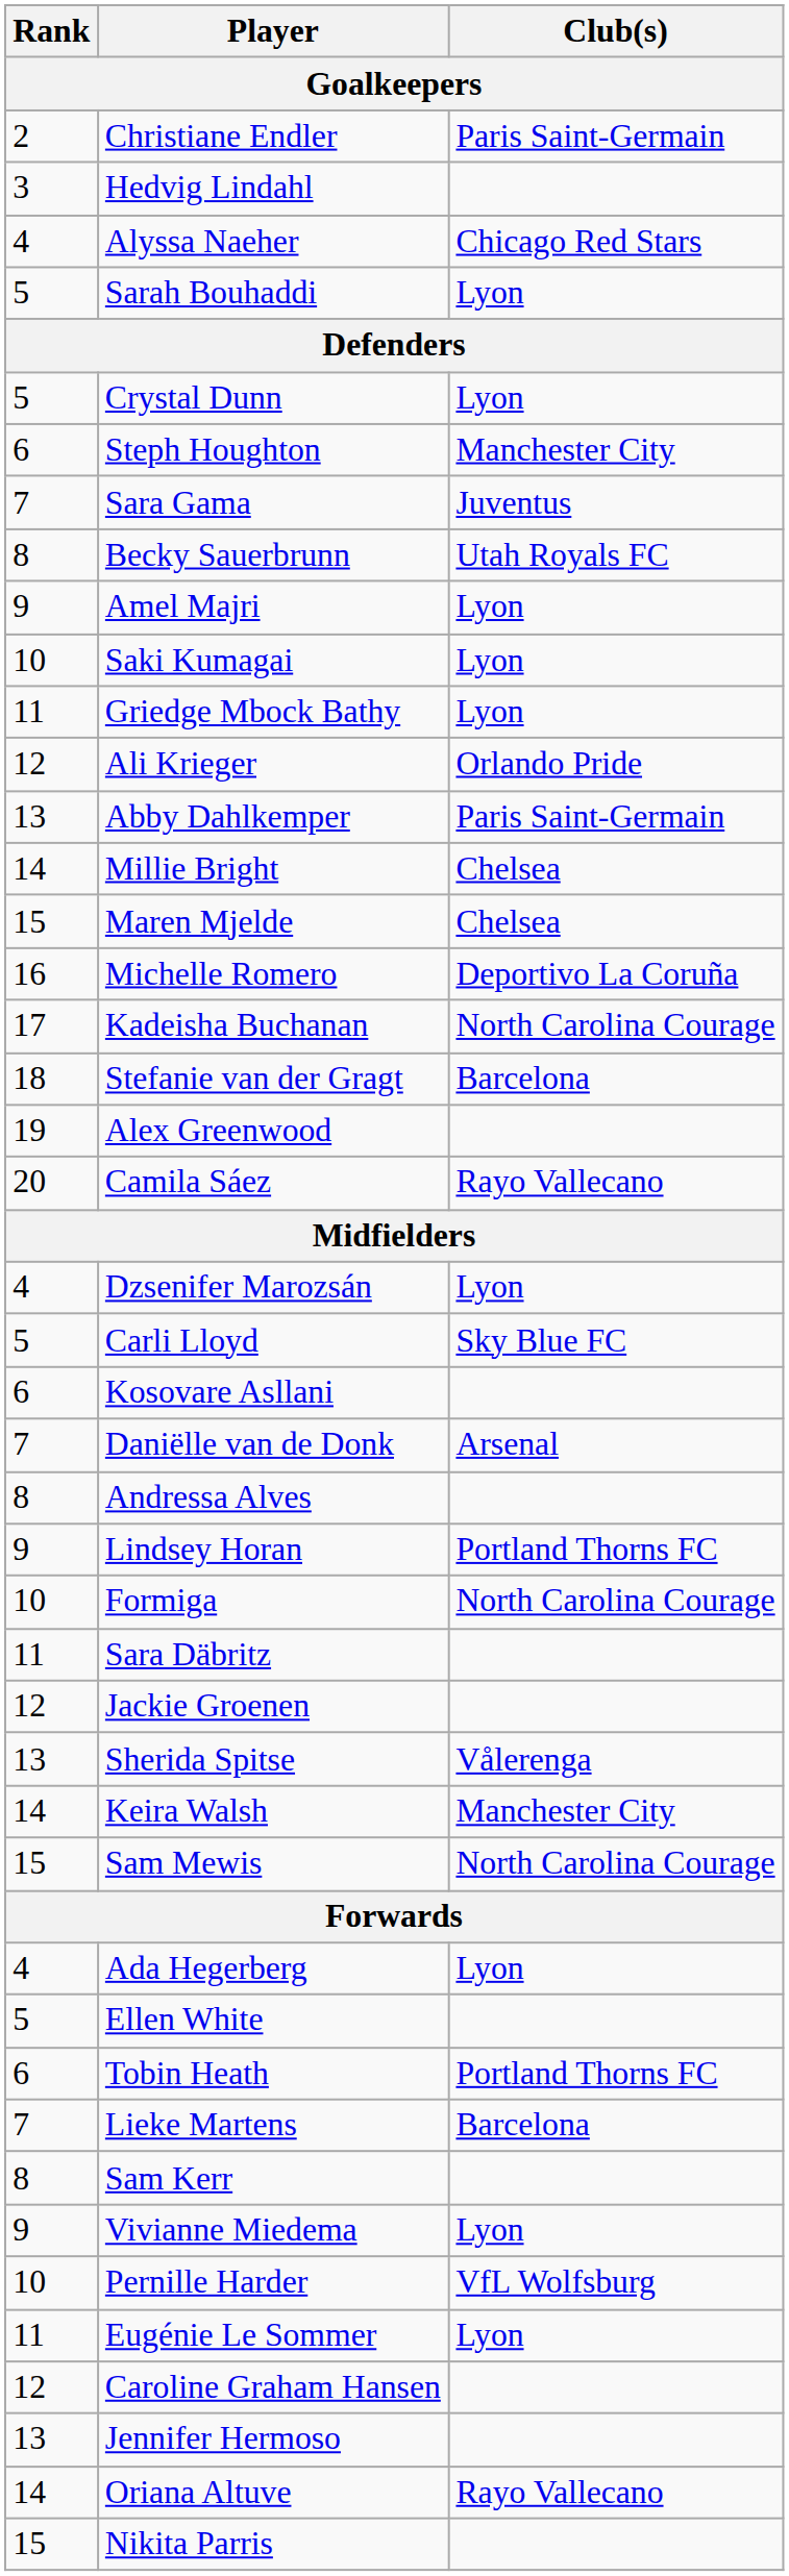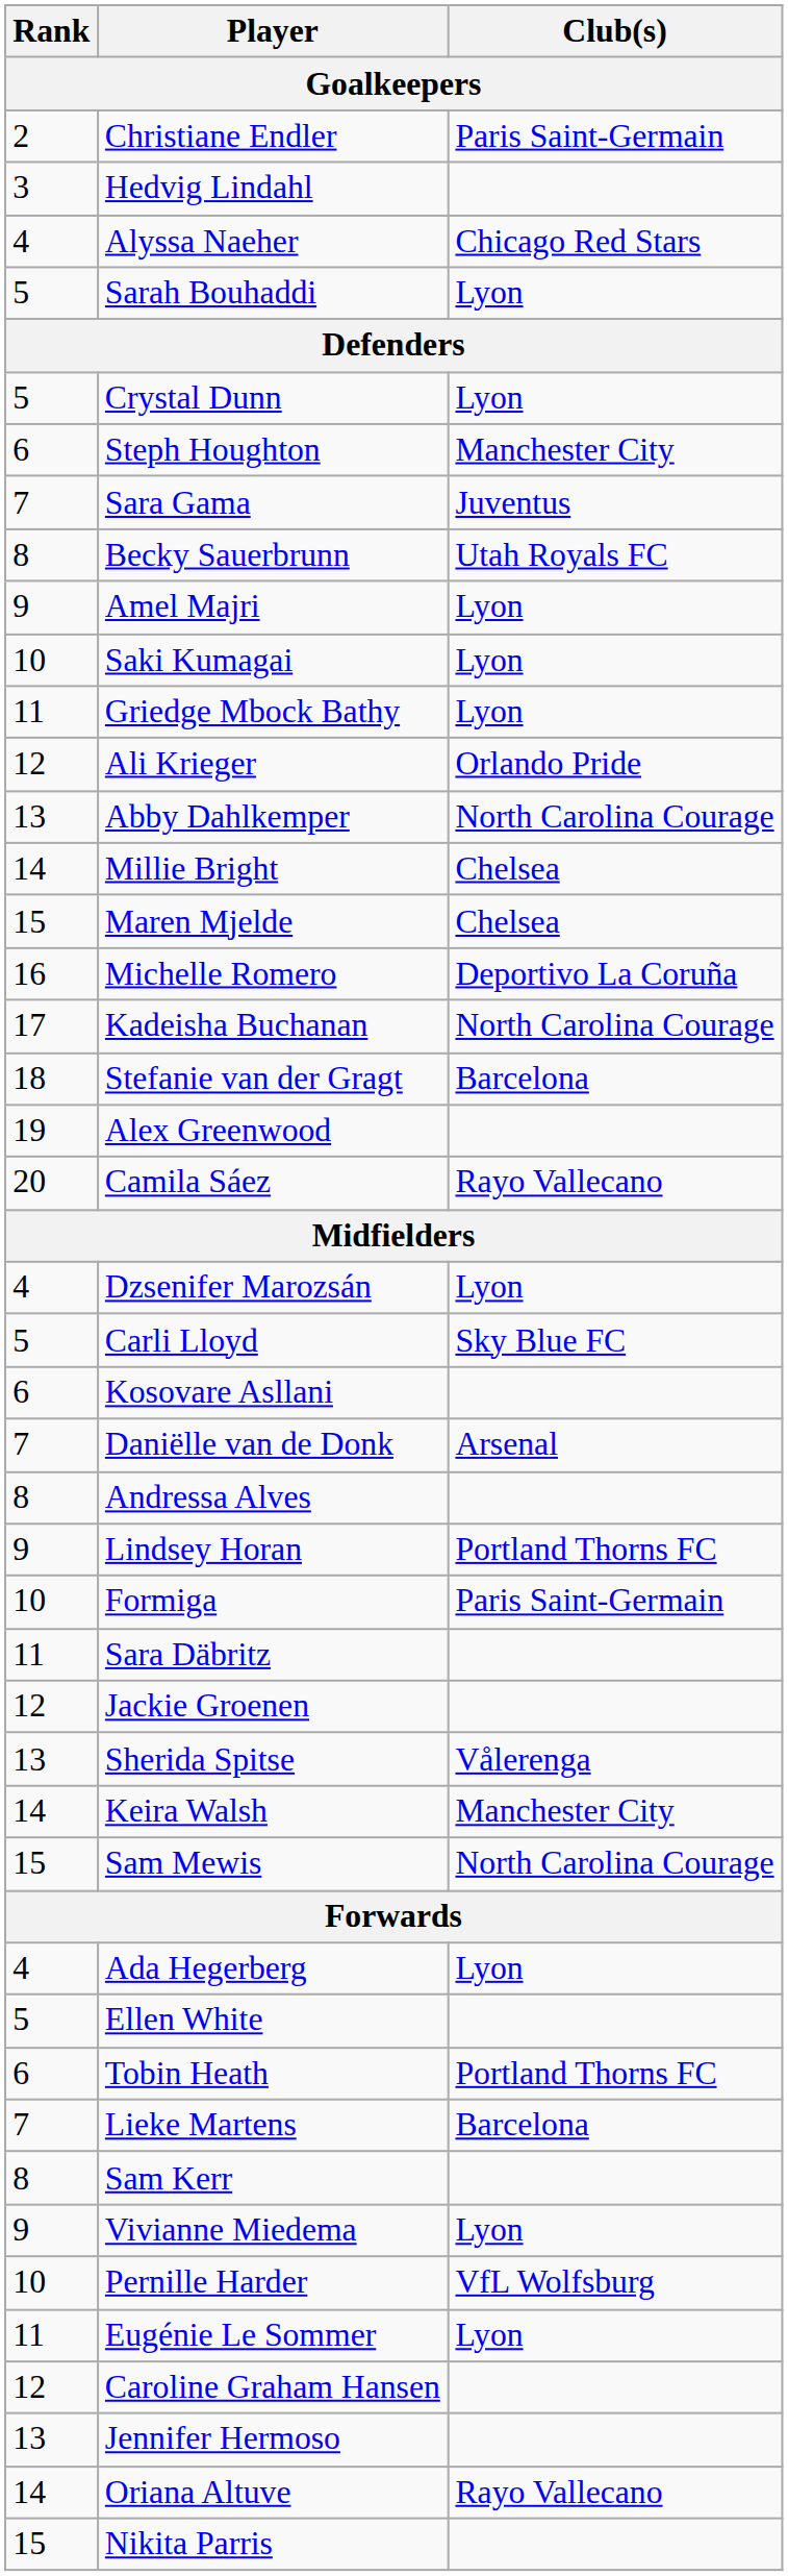 <table class="wikitable mw-collapsible mw-collapsed">
 <tr>
 <th>Rank</th>
 <th>Player</th>
 <th>Club(s)</th>
 </tr>
 <tr>
 <th colspan="3">Goalkeepers</th>
 </tr>
 <tr>
 <td>2</td>
 <td> <a href='#'>Christiane Endler</a></td>
 <td> <a href='#'>Paris Saint-Germain</a></td>
 </tr>
 <tr>
 <td>3</td>
 <td> <a href='#'>Hedvig Lindahl</a></td>
 <td></td>
 </tr>
 <tr>
 <td>4</td>
 <td> <a href='#'>Alyssa Naeher</a></td>
 <td> <a href='#'>Chicago Red Stars</a></td>
 </tr>
 <tr>
 <td>5</td>
 <td> <a href='#'>Sarah Bouhaddi</a></td>
 <td> <a href='#'>Lyon</a></td>
 </tr>
 <tr>
 <th colspan="3">Defenders</th>
 </tr>
 <tr>
 <td>5</td>
 <td> <a href='#'>Crystal Dunn</a></td>
 <td> <a href='#'>Lyon</a></td>
 </tr>
 <tr>
 <td>6</td>
 <td> <a href='#'>Steph Houghton</a></td>
 <td> <a href='#'>Manchester City</a></td>
 </tr>
 <tr>
 <td>7</td>
 <td> <a href='#'>Sara Gama</a></td>
 <td> <a href='#'>Juventus</a></td>
 </tr>
 <tr>
 <td>8</td>
 <td> <a href='#'>Becky Sauerbrunn</a></td>
 <td> <a href='#'>Utah Royals FC</a></td>
 </tr>
 <tr>
 <td>9</td>
 <td> <a href='#'>Amel Majri</a></td>
 <td> <a href='#'>Lyon</a></td>
 </tr>
 <tr>
 <td>10</td>
 <td> <a href='#'>Saki Kumagai</a></td>
 <td> <a href='#'>Lyon</a></td>
 </tr>
 <tr>
 <td>11</td>
 <td> <a href='#'>Griedge Mbock Bathy</a></td>
 <td> <a href='#'>Lyon</a></td>
 </tr>
 <tr>
 <td>12</td>
 <td> <a href='#'>Ali Krieger</a></td>
 <td> <a href='#'>Orlando Pride</a></td>
 </tr>
 <tr>
 <td>13</td>
 <td> <a href='#'>Abby Dahlkemper</a></td>
-<td> <a href='#'>Paris Saint-Germain</a></td>
+<td> <a href='#'>North Carolina Courage</a></td>
 </tr>
 <tr>
 <td>14</td>
 <td> <a href='#'>Millie Bright</a></td>
 <td> <a href='#'>Chelsea</a></td>
 </tr>
 <tr>
 <td>15</td>
 <td> <a href='#'>Maren Mjelde</a></td>
 <td> <a href='#'>Chelsea</a></td>
 </tr>
 <tr>
 <td>16</td>
 <td> <a href='#'>Michelle Romero</a></td>
 <td> <a href='#'>Deportivo La Coruña</a></td>
 </tr>
 <tr>
 <td>17</td>
 <td> <a href='#'>Kadeisha Buchanan</a></td>
 <td> <a href='#'>North Carolina Courage</a></td>
 </tr>
 <tr>
 <td>18</td>
 <td> <a href='#'>Stefanie van der Gragt</a></td>
 <td> <a href='#'>Barcelona</a></td>
 </tr>
 <tr>
 <td>19</td>
 <td> <a href='#'>Alex Greenwood</a></td>
 <td></td>
 </tr>
 <tr>
 <td>20</td>
 <td> <a href='#'>Camila Sáez</a></td>
 <td> <a href='#'>Rayo Vallecano</a></td>
 </tr>
 <tr>
 <th colspan="3">Midfielders</th>
 </tr>
 <tr>
 <td>4</td>
 <td> <a href='#'>Dzsenifer Marozsán</a></td>
 <td> <a href='#'>Lyon</a></td>
 </tr>
 <tr>
 <td>5</td>
 <td> <a href='#'>Carli Lloyd</a></td>
 <td> <a href='#'>Sky Blue FC</a></td>
 </tr>
 <tr>
 <td>6</td>
 <td> <a href='#'>Kosovare Asllani</a></td>
 <td></td>
 </tr>
 <tr>
 <td>7</td>
 <td> <a href='#'>Daniëlle van de Donk</a></td>
 <td> <a href='#'>Arsenal</a></td>
 </tr>
 <tr>
 <td>8</td>
 <td> <a href='#'>Andressa Alves</a></td>
 <td></td>
 </tr>
 <tr>
 <td>9</td>
 <td> <a href='#'>Lindsey Horan</a></td>
 <td> <a href='#'>Portland Thorns FC</a></td>
 </tr>
 <tr>
 <td>10</td>
 <td> <a href='#'>Formiga</a></td>
-<td> <a href='#'>North Carolina Courage</a></td>
+<td> <a href='#'>Paris Saint-Germain</a></td>
 </tr>
 <tr>
 <td>11</td>
 <td> <a href='#'>Sara Däbritz</a></td>
 <td></td>
 </tr>
 <tr>
 <td>12</td>
 <td> <a href='#'>Jackie Groenen</a></td>
 <td></td>
 </tr>
 <tr>
 <td>13</td>
 <td> <a href='#'>Sherida Spitse</a></td>
 <td> <a href='#'>Vålerenga</a></td>
 </tr>
 <tr>
 <td>14</td>
 <td> <a href='#'>Keira Walsh</a></td>
 <td> <a href='#'>Manchester City</a></td>
 </tr>
 <tr>
 <td>15</td>
 <td> <a href='#'>Sam Mewis</a></td>
 <td> <a href='#'>North Carolina Courage</a></td>
 </tr>
 <tr>
 <th colspan="3">Forwards</th>
 </tr>
 <tr>
 <td>4</td>
 <td> <a href='#'>Ada Hegerberg</a></td>
 <td> <a href='#'>Lyon</a></td>
 </tr>
 <tr>
 <td>5</td>
 <td> <a href='#'>Ellen White</a></td>
 <td></td>
 </tr>
 <tr>
 <td>6</td>
 <td> <a href='#'>Tobin Heath</a></td>
 <td> <a href='#'>Portland Thorns FC</a></td>
 </tr>
 <tr>
 <td>7</td>
 <td> <a href='#'>Lieke Martens</a></td>
 <td> <a href='#'>Barcelona</a></td>
 </tr>
 <tr>
 <td>8</td>
 <td> <a href='#'>Sam Kerr</a></td>
 <td></td>
 </tr>
 <tr>
 <td>9</td>
 <td> <a href='#'>Vivianne Miedema</a></td>
 <td> <a href='#'>Lyon</a></td>
 </tr>
 <tr>
 <td>10</td>
 <td> <a href='#'>Pernille Harder</a></td>
 <td> <a href='#'>VfL Wolfsburg</a></td>
 </tr>
 <tr>
 <td>11</td>
 <td> <a href='#'>Eugénie Le Sommer</a></td>
 <td> <a href='#'>Lyon</a></td>
 </tr>
 <tr>
 <td>12</td>
 <td> <a href='#'>Caroline Graham Hansen</a></td>
 <td></td>
 </tr>
 <tr>
 <td>13</td>
 <td> <a href='#'>Jennifer Hermoso</a></td>
 <td></td>
 </tr>
 <tr>
 <td>14</td>
 <td> <a href='#'>Oriana Altuve</a></td>
 <td> <a href='#'>Rayo Vallecano</a></td>
 </tr>
 <tr>
 <td>15</td>
 <td> <a href='#'>Nikita Parris</a></td>
 <td></td>
 </tr>
 </table>
